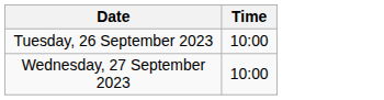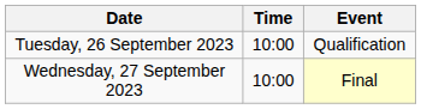 <table class = "wikitable" style="text-align:center;">
 <tr>
 <th width=220>Date</th>
 <th width=50>Time</th>
+<th width=100>Event</th>
 </tr>
 <tr>
 <td>Tuesday, 26 September 2023</td>
 <td>10:00</td>
+<td>Qualification</td>
 </tr>
 <tr>
 <td>Wednesday, 27 September 2023</td>
 <td>10:00</td>
+<td bgcolor=ffffcc>Final</td>
 </tr>
 </table>
